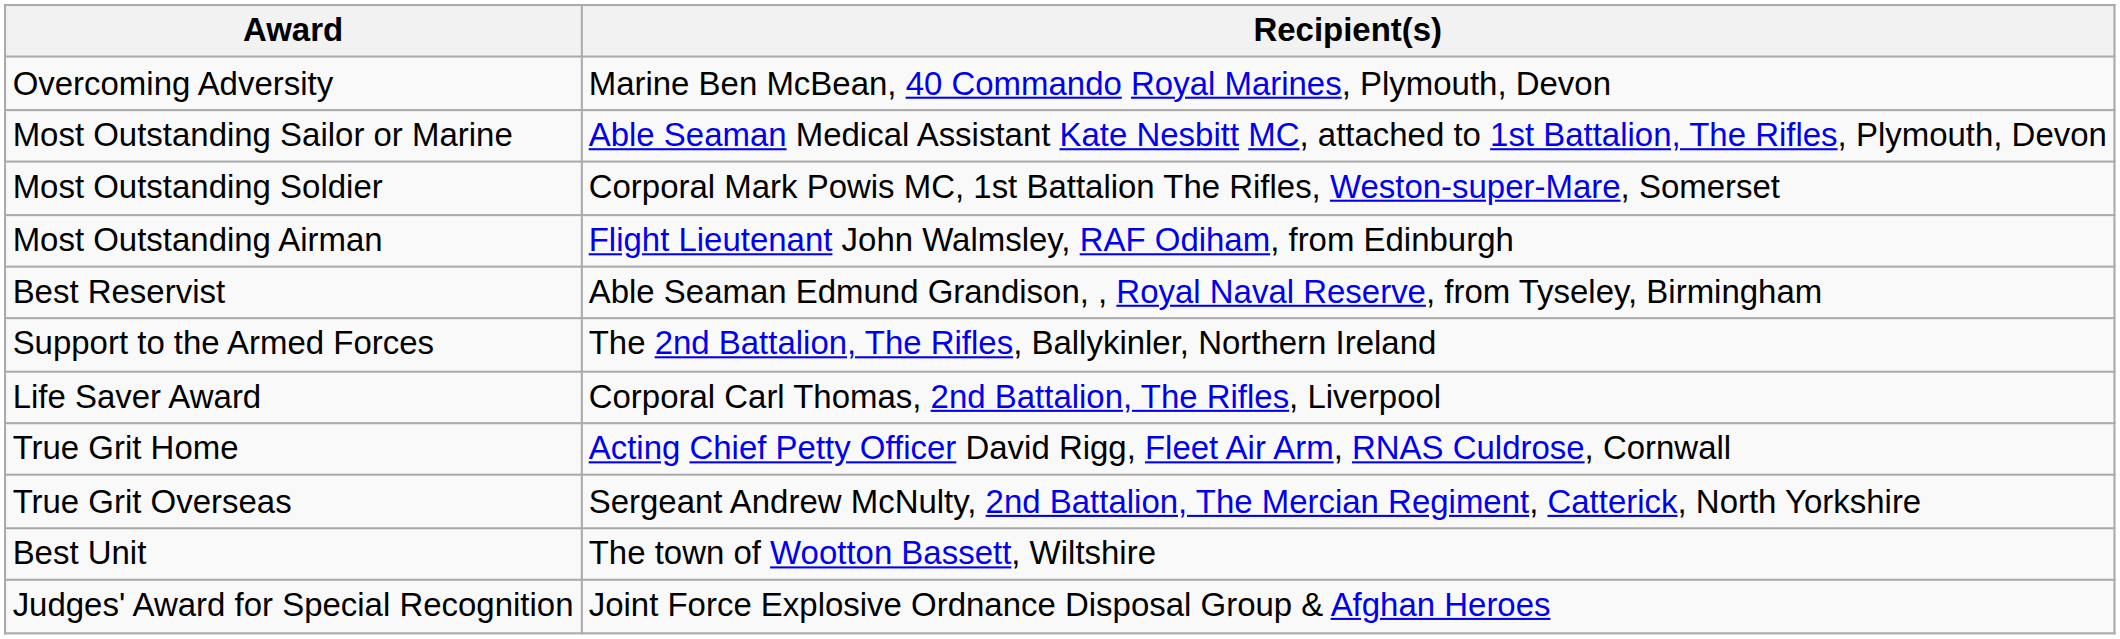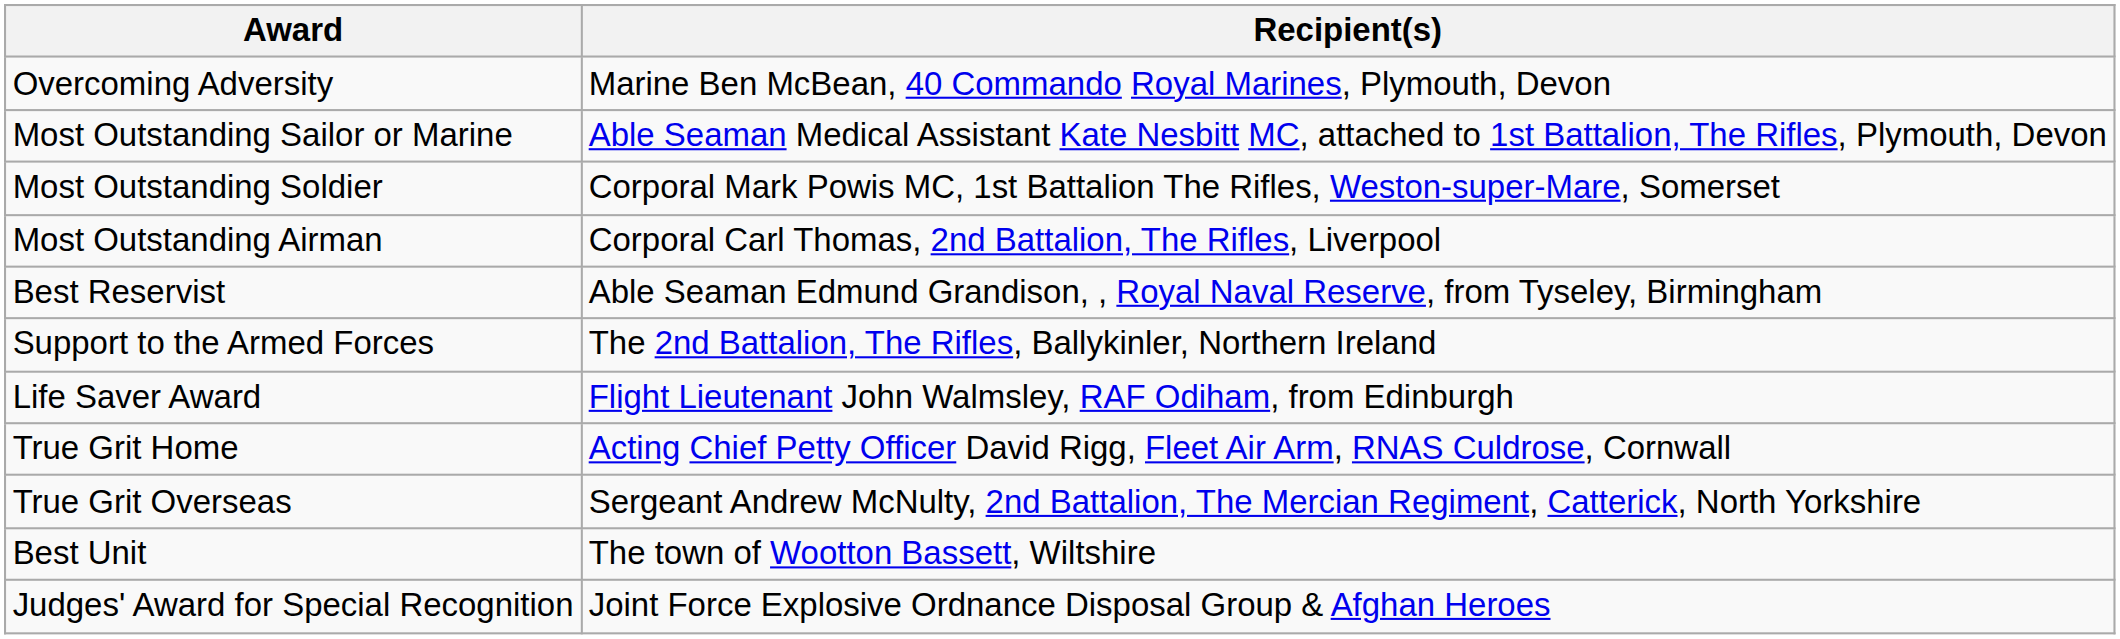 <table class="wikitable" border="1">
 <tr>
 <th>Award</th>
 <th>Recipient(s)</th>
 </tr>
 <tr>
 <td>Overcoming Adversity</td>
 <td>Marine Ben McBean, <a href='#'>40 Commando</a> <a href='#'>Royal Marines</a>, Plymouth, Devon</td>
 </tr>
 <tr>
 <td>Most Outstanding Sailor or Marine</td>
 <td><a href='#'>Able Seaman</a> Medical Assistant <a href='#'>Kate Nesbitt</a> <a href='#'>MC</a>, attached to <a href='#'>1st Battalion, The Rifles</a>, Plymouth, Devon</td>
 </tr>
 <tr>
 <td>Most Outstanding Soldier</td>
 <td>Corporal Mark Powis MC, 1st Battalion The Rifles, <a href='#'>Weston-super-Mare</a>, Somerset</td>
 </tr>
 <tr>
 <td>Most Outstanding Airman</td>
-<td><a href='#'>Flight Lieutenant</a> John Walmsley, <a href='#'>RAF Odiham</a>, from Edinburgh</td>
+<td>Corporal Carl Thomas, <a href='#'>2nd Battalion, The Rifles</a>, Liverpool</td>
 </tr>
 <tr>
 <td>Best Reservist</td>
 <td>Able Seaman Edmund Grandison, , <a href='#'>Royal Naval Reserve</a>, from Tyseley, Birmingham</td>
 </tr>
 <tr>
 <td>Support to the Armed Forces</td>
 <td>The <a href='#'>2nd Battalion, The Rifles</a>, Ballykinler, Northern Ireland</td>
 </tr>
 <tr>
 <td>Life Saver Award</td>
-<td>Corporal Carl Thomas, <a href='#'>2nd Battalion, The Rifles</a>, Liverpool</td>
+<td><a href='#'>Flight Lieutenant</a> John Walmsley, <a href='#'>RAF Odiham</a>, from Edinburgh</td>
 </tr>
 <tr>
 <td>True Grit Home</td>
 <td><a href='#'>Acting</a> <a href='#'>Chief Petty Officer</a> David Rigg, <a href='#'>Fleet Air Arm</a>, <a href='#'>RNAS Culdrose</a>, Cornwall</td>
 </tr>
 <tr>
 <td>True Grit Overseas</td>
 <td>Sergeant Andrew McNulty, <a href='#'>2nd Battalion, The Mercian Regiment</a>, <a href='#'>Catterick</a>, North Yorkshire</td>
 </tr>
 <tr>
 <td>Best Unit</td>
 <td>The town of <a href='#'>Wootton Bassett</a>, Wiltshire</td>
 </tr>
 <tr>
 <td>Judges' Award for Special Recognition</td>
 <td>Joint Force Explosive Ordnance Disposal Group & <a href='#'>Afghan Heroes</a></td>
 </tr>
 </table>
